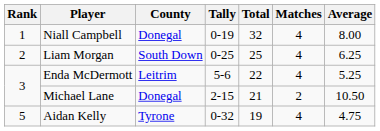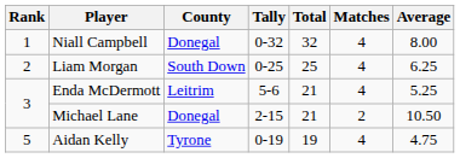 <table class="wikitable">
 <tr>
 <th>Rank</th>
 <th>Player</th>
 <th>County</th>
 <th>Tally</th>
 <th>Total</th>
 <th>Matches</th>
 <th>Average</th>
 </tr>
 <tr>
 <td rowspan=1 align=center>1</td>
 <td>Niall Campbell</td>
 <td><a href='#'>Donegal</a></td>
-<td align=center>0-19</td>
+<td align=center>0-32</td>
 <td align=center>32</td>
 <td align=center>4</td>
 <td align=center>8.00</td>
 </tr>
 <tr>
 <td rowspan=1 align=center>2</td>
 <td>Liam Morgan</td>
 <td><a href='#'>South Down</a></td>
 <td align=center>0-25</td>
 <td align=center>25</td>
 <td align=center>4</td>
 <td align=center>6.25</td>
 </tr>
 <tr>
 <td rowspan=2 align=center>3</td>
 <td>Enda McDermott</td>
 <td><a href='#'>Leitrim</a></td>
 <td align=center>5-6</td>
-<td align=center>22</td>
+<td align=center>21</td>
 <td align=center>4</td>
 <td align=center>5.25</td>
 </tr>
 <tr>
 <td>Michael Lane</td>
 <td><a href='#'>Donegal</a></td>
 <td align=center>2-15</td>
 <td align=center>21</td>
 <td align=center>2</td>
 <td align=center>10.50</td>
 </tr>
 <tr>
 <td rowspan=1 align=center>5</td>
 <td>Aidan Kelly</td>
 <td><a href='#'>Tyrone</a></td>
-<td align=center>0-32</td>
+<td align=center>0-19</td>
 <td align=center>19</td>
 <td align=center>4</td>
 <td align=center>4.75</td>
 </tr>
 </table>
